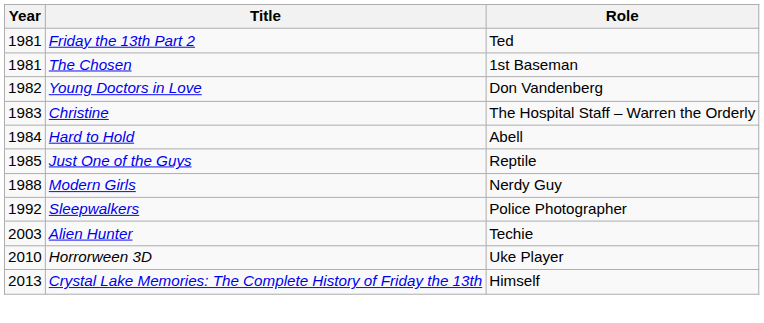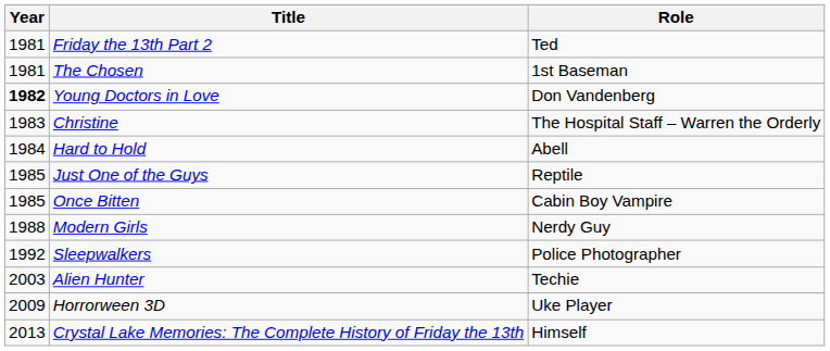 <table class="wikitable sortable">
 <tr>
 <th>Year</th>
 <th>Title</th>
 <th>Role</th>
 </tr>
 <tr>
 <td>1981</td>
 <td><em><a href='#'>Friday the 13th Part 2</a></em></td>
 <td>Ted</td>
 </tr>
 <tr>
 <td>1981</td>
 <td><em><a href='#'>The Chosen</a></em></td>
 <td>1st Baseman</td>
 </tr>
 <tr>
-<td>1982</td>
+<td><strong>1982</strong></td>
 <td><em><a href='#'>Young Doctors in Love</a></em></td>
 <td>Don Vandenberg</td>
 </tr>
 <tr>
 <td>1983</td>
 <td><em><a href='#'>Christine</a></em></td>
 <td>The Hospital Staff – Warren the Orderly</td>
 </tr>
 <tr>
 <td>1984</td>
 <td><em><a href='#'>Hard to Hold</a></em></td>
 <td>Abell</td>
 </tr>
 <tr>
 <td>1985</td>
 <td><em><a href='#'>Just One of the Guys</a></em></td>
 <td>Reptile</td>
 </tr>
 <tr>
+<td>1985</td>
+<td><em><a href='#'>Once Bitten</a></em></td>
+<td>Cabin Boy Vampire</td>
+</tr>
+<tr>
 <td>1988</td>
 <td><em><a href='#'>Modern Girls</a></em></td>
 <td>Nerdy Guy</td>
 </tr>
 <tr>
 <td>1992</td>
 <td><em><a href='#'>Sleepwalkers</a></em></td>
 <td>Police Photographer</td>
 </tr>
 <tr>
 <td>2003</td>
 <td><em><a href='#'>Alien Hunter</a></em></td>
 <td>Techie</td>
 </tr>
 <tr>
-<td>2010</td>
+<td>2009</td>
 <td><em>Horrorween 3D</em></td>
 <td>Uke Player</td>
 </tr>
 <tr>
 <td>2013</td>
 <td><em><a href='#'>Crystal Lake Memories: The Complete History of Friday the 13th</a></em></td>
 <td>Himself</td>
 </tr>
 </table>
